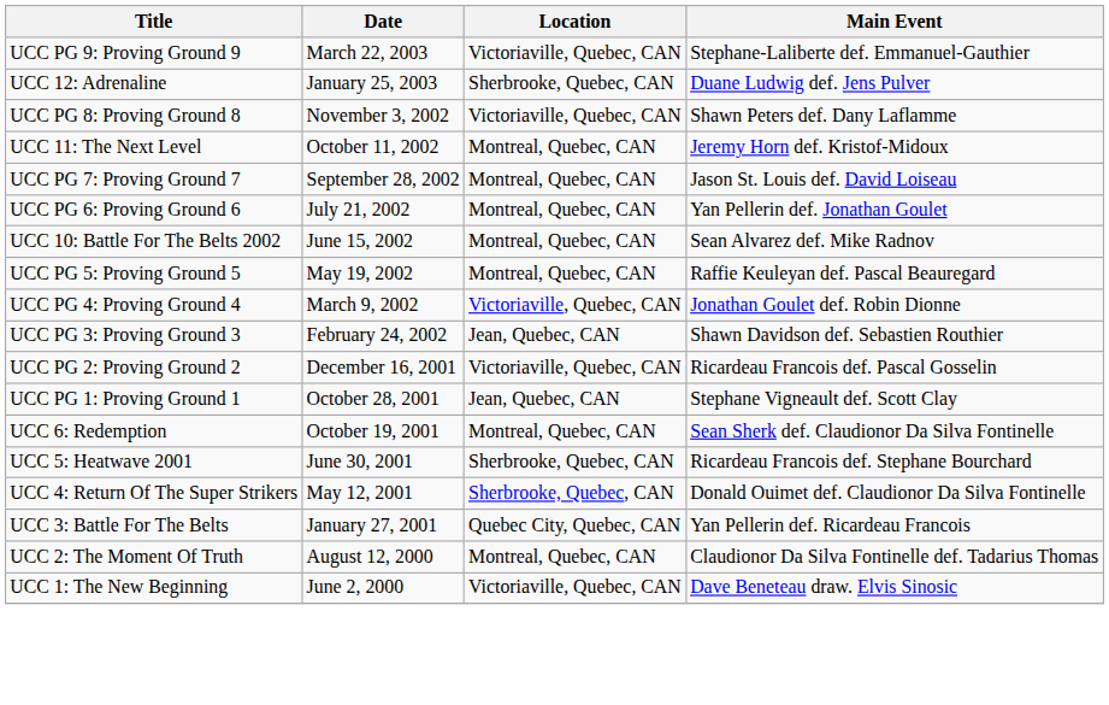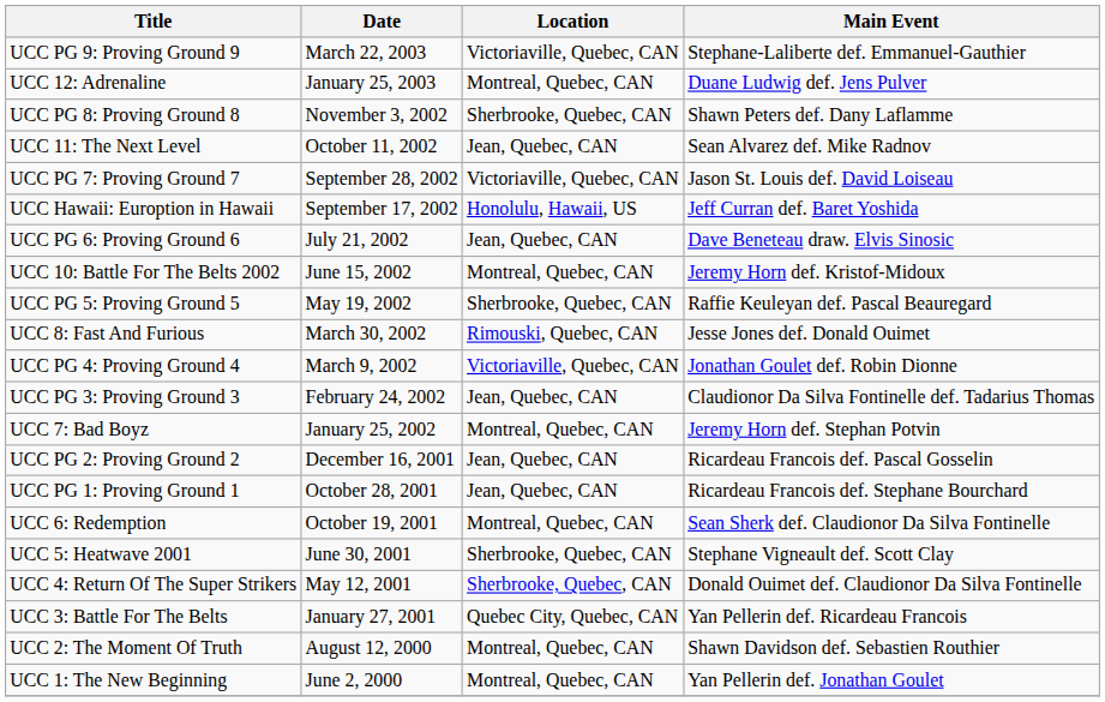 <table class="sortable wikitable succession-box" class="wikitable mw-collapsible mw-collapsed" style="font-size:90%">
 <tr style="background:#CCCCCC">
 <th>Title</th>
 <th>Date</th>
 <th>Location</th>
 <th>Main Event</th>
 </tr>
 <tr>
 <td>UCC PG 9: Proving Ground 9</td>
 <td>March 22, 2003</td>
 <td>Victoriaville, Quebec, CAN</td>
 <td>Stephane-Laliberte def. Emmanuel-Gauthier</td>
 </tr>
 <tr>
 <td>UCC 12: Adrenaline</td>
 <td>January 25, 2003</td>
-<td>Sherbrooke, Quebec, CAN</td>
+<td>Montreal, Quebec, CAN</td>
 <td><a href='#'>Duane Ludwig</a> def. <a href='#'>Jens Pulver</a></td>
 </tr>
 <tr>
 <td>UCC PG 8: Proving Ground 8</td>
 <td>November 3, 2002</td>
-<td>Victoriaville, Quebec, CAN</td>
+<td>Sherbrooke, Quebec, CAN</td>
 <td>Shawn Peters def. Dany Laflamme</td>
 </tr>
 <tr>
 <td>UCC 11: The Next Level</td>
 <td>October 11, 2002</td>
-<td>Montreal, Quebec, CAN</td>
-<td><a href='#'>Jeremy Horn</a> def. Kristof-Midoux</td>
+<td>Jean, Quebec, CAN</td>
+<td>Sean Alvarez def. Mike Radnov</td>
 </tr>
 <tr>
 <td>UCC PG 7: Proving Ground 7</td>
 <td>September 28, 2002</td>
-<td>Montreal, Quebec, CAN</td>
+<td>Victoriaville, Quebec, CAN</td>
 <td>Jason St. Louis def. <a href='#'>David Loiseau</a></td>
+</tr>
+<tr>
+<td>UCC Hawaii: Euroption in Hawaii</td>
+<td>September 17, 2002</td>
+<td><a href='#'>Honolulu</a>, <a href='#'>Hawaii</a>, US</td>
+<td><a href='#'>Jeff Curran</a> def. <a href='#'>Baret Yoshida</a></td>
 </tr>
 <tr>
 <td>UCC PG 6: Proving Ground 6</td>
 <td>July 21, 2002</td>
-<td>Montreal, Quebec, CAN</td>
-<td>Yan Pellerin def. <a href='#'>Jonathan Goulet</a></td>
+<td>Jean, Quebec, CAN</td>
+<td><a href='#'>Dave Beneteau</a> draw. <a href='#'>Elvis Sinosic</a></td>
 </tr>
 <tr>
 <td>UCC 10: Battle For The Belts 2002</td>
 <td>June 15, 2002</td>
 <td>Montreal, Quebec, CAN</td>
-<td>Sean Alvarez def. Mike Radnov</td>
+<td><a href='#'>Jeremy Horn</a> def. Kristof-Midoux</td>
 </tr>
 <tr>
 <td>UCC PG 5: Proving Ground 5</td>
 <td>May 19, 2002</td>
-<td>Montreal, Quebec, CAN</td>
+<td>Sherbrooke, Quebec, CAN</td>
 <td>Raffie Keuleyan def. Pascal Beauregard</td>
+</tr>
+<tr>
+<td>UCC 8: Fast And Furious</td>
+<td>March 30, 2002</td>
+<td><a href='#'>Rimouski</a>, Quebec, CAN</td>
+<td>Jesse Jones def. Donald Ouimet</td>
 </tr>
 <tr>
 <td>UCC PG 4: Proving Ground 4</td>
 <td>March 9, 2002</td>
 <td><a href='#'>Victoriaville</a>, Quebec, CAN</td>
 <td><a href='#'>Jonathan Goulet</a> def. Robin Dionne</td>
 </tr>
 <tr>
 <td>UCC PG 3: Proving Ground 3</td>
 <td>February 24, 2002</td>
 <td>Jean, Quebec, CAN</td>
-<td>Shawn Davidson def. Sebastien Routhier</td>
+<td>Claudionor Da Silva Fontinelle def. Tadarius Thomas</td>
+</tr>
+<tr>
+<td>UCC 7: Bad Boyz</td>
+<td>January 25, 2002</td>
+<td>Montreal, Quebec, CAN</td>
+<td><a href='#'>Jeremy Horn</a> def. Stephan Potvin</td>
 </tr>
 <tr>
 <td>UCC PG 2: Proving Ground 2</td>
 <td>December 16, 2001</td>
-<td>Victoriaville, Quebec, CAN</td>
+<td>Jean, Quebec, CAN</td>
 <td>Ricardeau Francois def. Pascal Gosselin</td>
 </tr>
 <tr>
 <td>UCC PG 1: Proving Ground 1</td>
 <td>October 28, 2001</td>
 <td>Jean, Quebec, CAN</td>
-<td>Stephane Vigneault def. Scott Clay</td>
+<td>Ricardeau Francois def. Stephane Bourchard</td>
 </tr>
 <tr>
 <td>UCC 6: Redemption</td>
 <td>October 19, 2001</td>
 <td>Montreal, Quebec, CAN</td>
 <td><a href='#'>Sean Sherk</a> def. Claudionor Da Silva Fontinelle</td>
 </tr>
 <tr>
 <td>UCC 5: Heatwave 2001</td>
 <td>June 30, 2001</td>
 <td>Sherbrooke, Quebec, CAN</td>
-<td>Ricardeau Francois def. Stephane Bourchard</td>
+<td>Stephane Vigneault def. Scott Clay</td>
 </tr>
 <tr>
 <td>UCC 4: Return Of The Super Strikers</td>
 <td>May 12, 2001</td>
 <td><a href='#'>Sherbrooke, Quebec</a>, CAN</td>
 <td>Donald Ouimet def. Claudionor Da Silva Fontinelle</td>
 </tr>
 <tr>
 <td>UCC 3: Battle For The Belts</td>
 <td>January 27, 2001</td>
 <td>Quebec City, Quebec, CAN</td>
 <td>Yan Pellerin def. Ricardeau Francois</td>
 </tr>
 <tr>
 <td>UCC 2: The Moment Of Truth</td>
 <td>August 12, 2000</td>
 <td>Montreal, Quebec, CAN</td>
-<td>Claudionor Da Silva Fontinelle def. Tadarius Thomas</td>
+<td>Shawn Davidson def. Sebastien Routhier</td>
 </tr>
 <tr>
 <td>UCC 1: The New Beginning</td>
 <td>June 2, 2000</td>
-<td>Victoriaville, Quebec, CAN</td>
-<td><a href='#'>Dave Beneteau</a> draw. <a href='#'>Elvis Sinosic</a></td>
+<td>Montreal, Quebec, CAN</td>
+<td>Yan Pellerin def. <a href='#'>Jonathan Goulet</a></td>
 </tr>
 <tr>
 </tr>
 </table>
